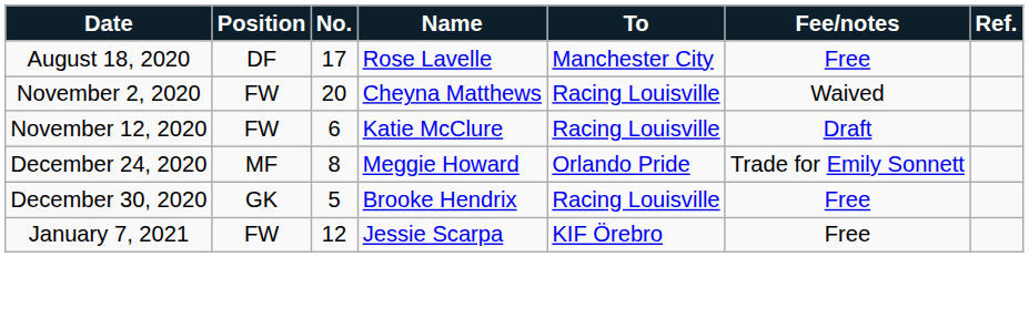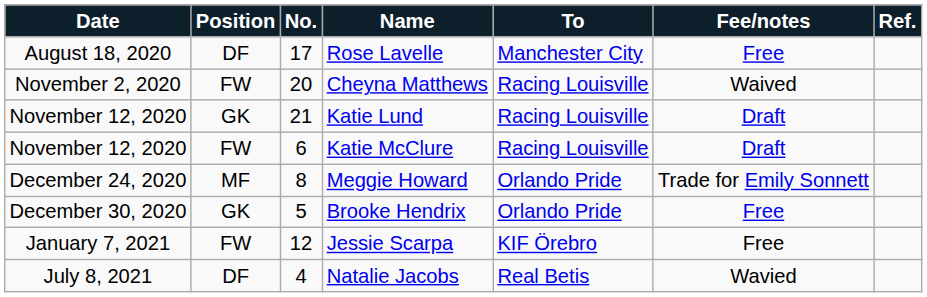 <table class="wikitable" style="text-align:center; font-size:90%; ">
 <tr>
 <th style="background:#0d1f2b; color:#FFFFFF;">Date</th>
 <th style="background:#0d1f2b; color:#FFFFFF;">Position</th>
 <th style="background:#0d1f2b; color:#FFFFFF;">No.</th>
 <th style="background:#0d1f2b; color:#FFFFFF;">Name</th>
 <th style="background:#0d1f2b; color:#FFFFFF;">To</th>
 <th style="background:#0d1f2b; color:#FFFFFF;">Fee/notes</th>
 <th style="background:#0d1f2b; color:#FFFFFF;">Ref.</th>
 </tr>
 <tr>
 <td>August 18, 2020</td>
 <td>DF</td>
 <td>17</td>
 <td align="left"> <a href='#'>Rose Lavelle</a></td>
 <td align="left"> <a href='#'>Manchester City</a></td>
 <td><a href='#'>Free</a></td>
 <td></td>
 </tr>
 <tr>
 <td>November 2, 2020</td>
 <td>FW</td>
 <td>20</td>
 <td align="left"> <a href='#'>Cheyna Matthews</a></td>
 <td align="left"> <a href='#'>Racing Louisville</a></td>
 <td>Waived</td>
 <td></td>
 </tr>
 <tr>
 <td>November 12, 2020</td>
+<td>GK</td>
+<td>21</td>
+<td align="left"> <a href='#'>Katie Lund</a></td>
+<td align="left"> <a href='#'>Racing Louisville</a></td>
+<td><a href='#'>Draft</a></td>
+<td></td>
+</tr>
+<tr>
+<td>November 12, 2020</td>
 <td>FW</td>
 <td>6</td>
 <td align="left"> <a href='#'>Katie McClure</a></td>
 <td align="left"> <a href='#'>Racing Louisville</a></td>
 <td><a href='#'>Draft</a></td>
 <td></td>
 </tr>
 <tr>
 <td>December 24, 2020</td>
 <td>MF</td>
 <td>8</td>
 <td align="left"> <a href='#'>Meggie Howard</a></td>
 <td align="left"> <a href='#'>Orlando Pride</a></td>
 <td>Trade for <a href='#'>Emily Sonnett</a></td>
 <td></td>
 </tr>
 <tr>
 <td>December 30, 2020</td>
 <td>GK</td>
 <td>5</td>
 <td align="left"> <a href='#'>Brooke Hendrix</a></td>
-<td align="left"> <a href='#'>Racing Louisville</a></td>
+<td align="left"> <a href='#'>Orlando Pride</a></td>
 <td><a href='#'>Free</a></td>
 <td></td>
 </tr>
 <tr>
 <td>January 7, 2021</td>
 <td>FW</td>
 <td>12</td>
 <td align="left"> <a href='#'>Jessie Scarpa</a></td>
 <td align="left"> <a href='#'>KIF Örebro</a></td>
 <td>Free</td>
 <td></td>
 </tr>
+<tr>
+<td>July 8, 2021</td>
+<td>DF</td>
+<td>4</td>
+<td align="left"> <a href='#'>Natalie Jacobs</a></td>
+<td align="left"> <a href='#'>Real Betis</a></td>
+<td>Wavied</td>
+<td></td>
+</tr>
 </table>
